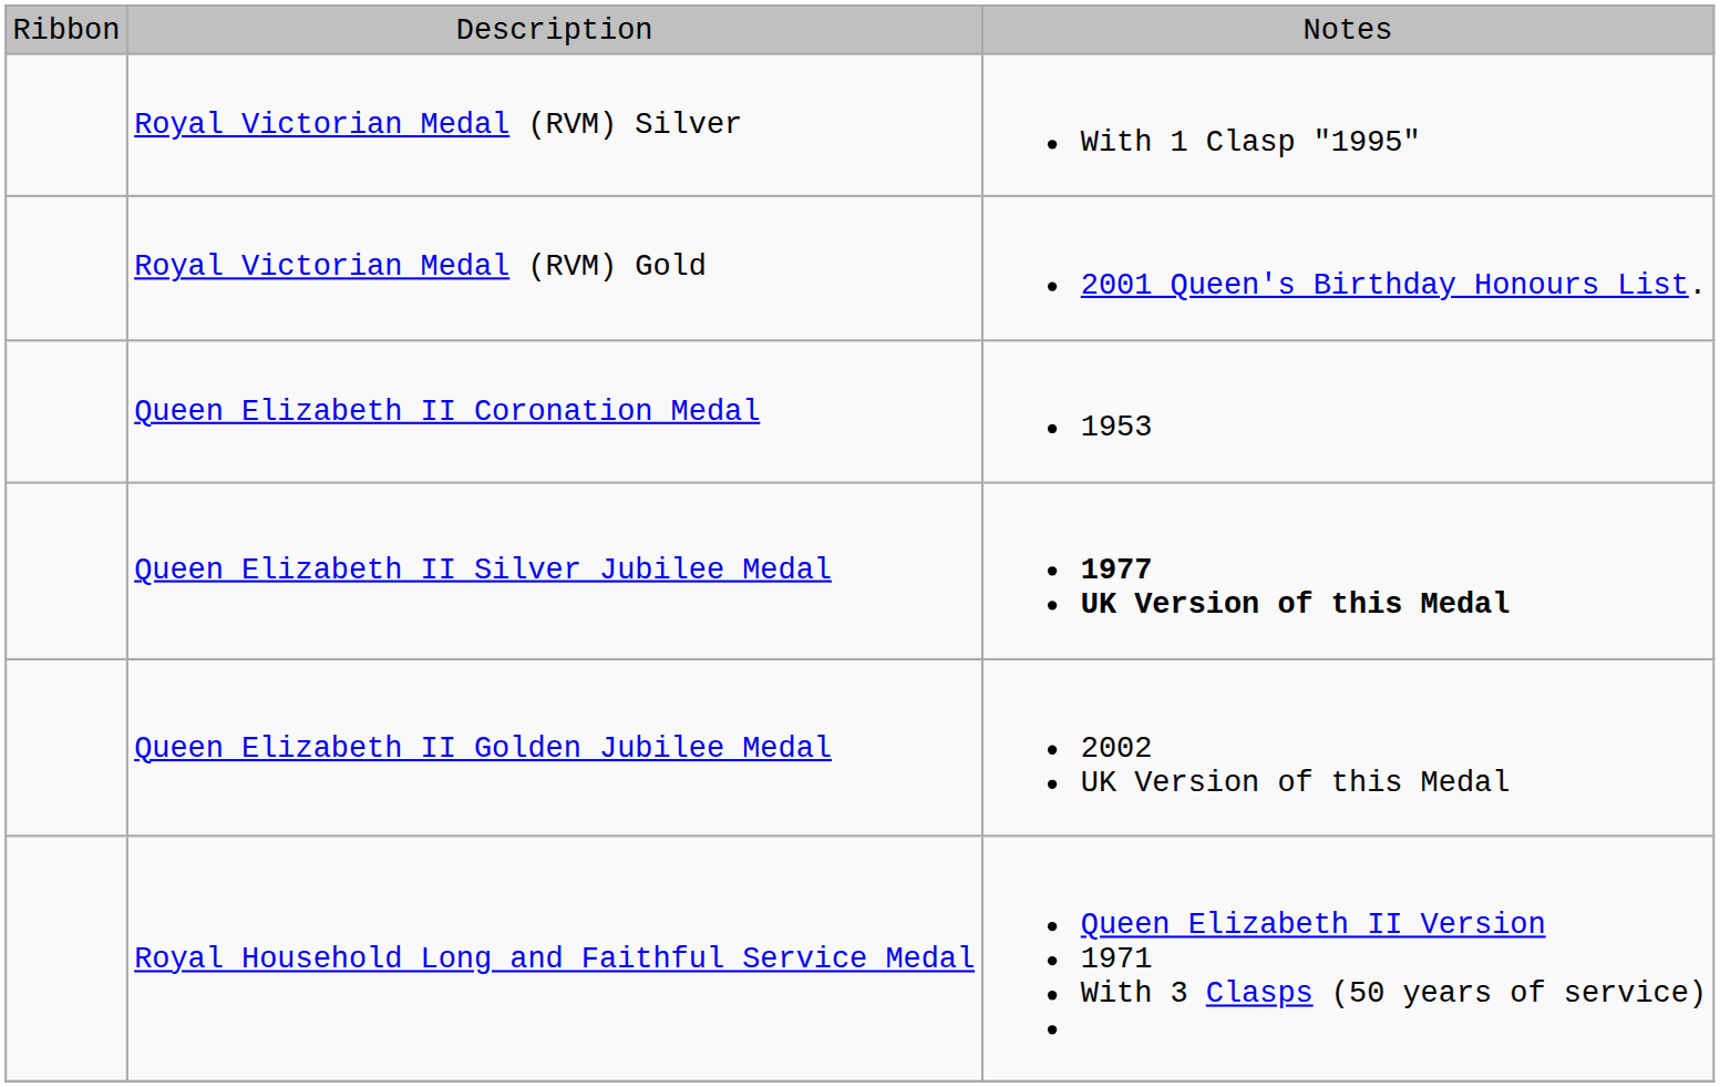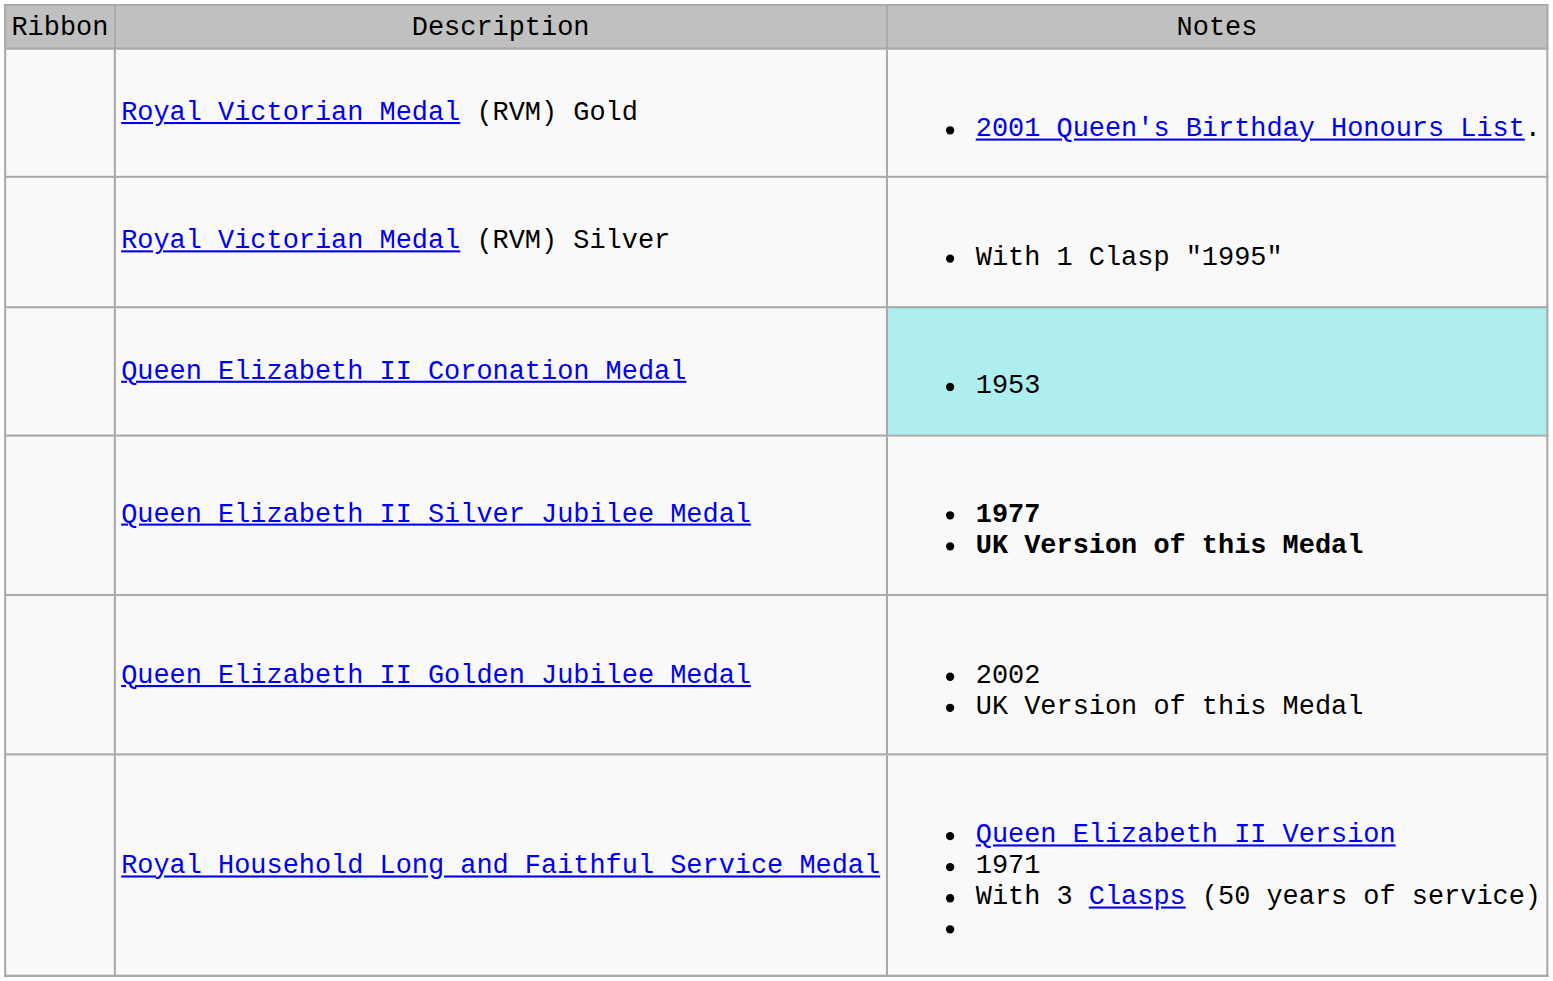 <table class="wikitable" style="margin:1em auto;">
 <tr style="background:silver;" align="center">
 <td>Ribbon</td>
 <td>Description</td>
 <td>Notes</td>
 </tr>
 <tr>
 <td></td>
+<td><a href='#'>Royal Victorian Medal</a> (RVM) Gold</td>
+<td><br><ul><li><a href='#'>2001 Queen's Birthday Honours List</a>.</li></ul></td>
+</tr>
+<tr>
+<td></td>
 <td><a href='#'>Royal Victorian Medal</a> (RVM) Silver</td>
 <td><br><ul><li>With 1 Clasp "1995"</li></ul></td>
 </tr>
 <tr>
 <td></td>
-<td><a href='#'>Royal Victorian Medal</a> (RVM) Gold</td>
-<td><br><ul><li><a href='#'>2001 Queen's Birthday Honours List</a>.</li></ul></td>
-</tr>
-<tr>
-<td></td>
 <td><a href='#'>Queen Elizabeth II Coronation Medal</a></td>
-<td><br><ul><li>1953</li></ul></td>
+<td style="background: paleturquoise;"><br><ul><li>1953</li></ul></td>
 </tr>
 <tr>
 <td></td>
 <td><a href='#'>Queen Elizabeth II Silver Jubilee Medal</a></td>
 <td><strong><br><ul><li>1977</li><li>UK Version of this Medal</li></ul></strong></td>
 </tr>
 <tr>
 <td></td>
 <td><a href='#'>Queen Elizabeth II Golden Jubilee Medal</a></td>
 <td><br><ul><li>2002</li><li>UK Version of this Medal</li></ul></td>
 </tr>
 <tr>
 <td></td>
 <td><a href='#'>Royal Household Long and Faithful Service Medal</a></td>
 <td><br><ul><li><a href='#'>Queen Elizabeth II Version</a></li><li>1971</li><li>With 3 <a href='#'>Clasps</a> (50 years of service)</li><li></li></ul></td>
 </tr>
 <tr>
 </tr>
 </table>
